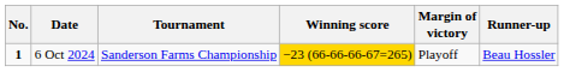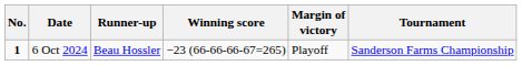 <table class="wikitable" style="font-size:95%;">
 <tr>
 <th>No.</th>
 <th>Date</th>
-<th>Tournament</th>
+<th>Runner-up</th>
 <th>Winning score</th>
 <th>Margin of<br>victory</th>
-<th>Runner-up</th>
+<th>Tournament</th>
 </tr>
 <tr>
 <td align=center><strong>1</strong></td>
 <td align=right>6 Oct <a href='#'>2024</a></td>
+<td> <a href='#'>Beau Hossler</a></td>
+<td>−23 (66-66-66-67=265)</td>
+<td>Playoff</td>
 <td><a href='#'>Sanderson Farms Championship</a></td>
-<td style="background: gold;">−23 (66-66-66-67=265)</td>
-<td>Playoff</td>
-<td> <a href='#'>Beau Hossler</a></td>
 </tr>
 </table>
